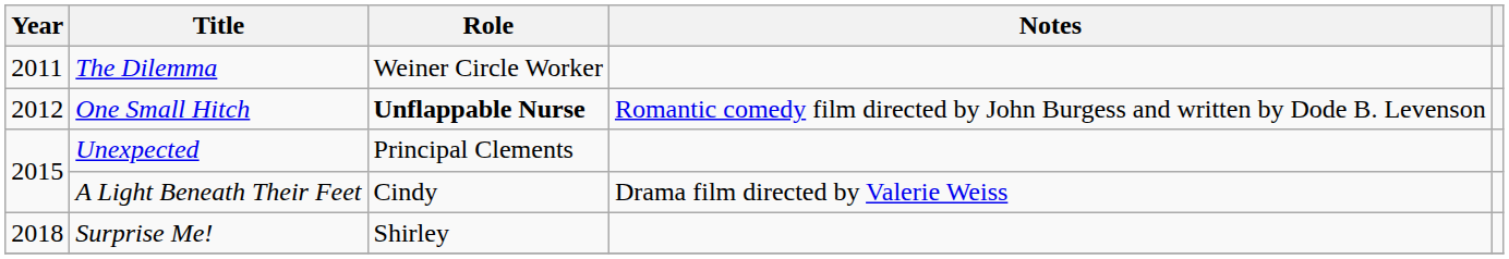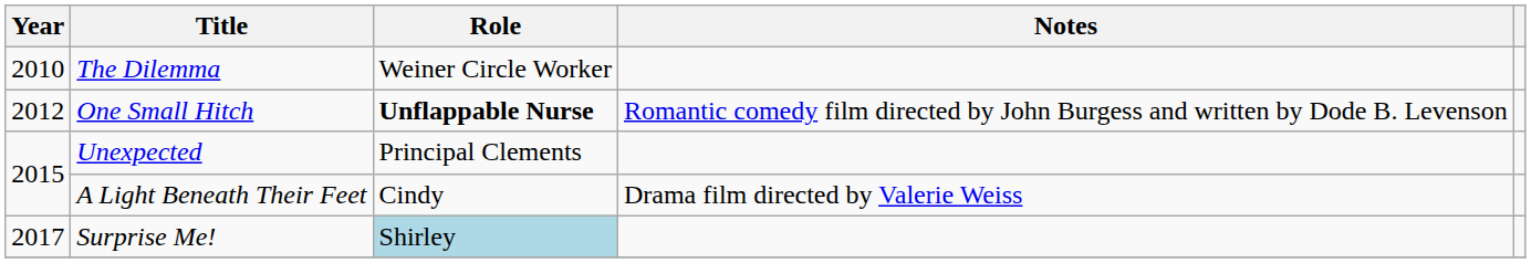 <table class="wikitable sortable">
 <tr>
 <th>Year</th>
 <th>Title</th>
 <th>Role</th>
 <th class="unsortable">Notes</th>
 <th class="unsortable"></th>
 </tr>
 <tr>
-<td>2011</td>
+<td>2010</td>
 <td><em><a href='#'>The Dilemma</a></em></td>
 <td>Weiner Circle Worker</td>
 <td></td>
 <td></td>
 </tr>
 <tr>
 <td>2012</td>
 <td><em><a href='#'>One Small Hitch</a></em></td>
 <td><strong>Unflappable Nurse</strong></td>
 <td><a href='#'>Romantic comedy</a> film directed by John Burgess and written by Dode B. Levenson</td>
 <td></td>
 </tr>
 <tr>
 <td rowspan="2">2015</td>
 <td><em><a href='#'>Unexpected</a></em></td>
 <td>Principal Clements</td>
 <td></td>
 <td></td>
 </tr>
 <tr>
 <td><em>A Light Beneath Their Feet</em></td>
 <td>Cindy</td>
 <td>Drama film directed by <a href='#'>Valerie Weiss</a></td>
 <td></td>
 </tr>
 <tr>
-<td>2018</td>
+<td>2017</td>
 <td><em>Surprise Me!</em></td>
-<td>Shirley</td>
+<td style="background: lightblue;">Shirley</td>
 <td></td>
 <td></td>
 </tr>
 <tr>
 </tr>
 </table>
